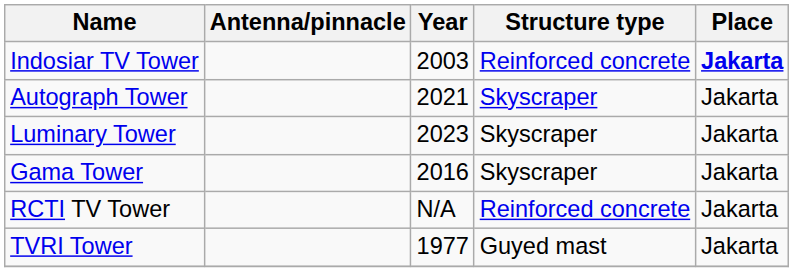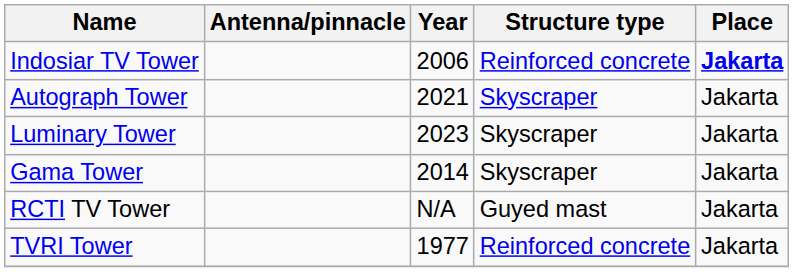 <table class="wikitable">
 <tr>
 <th>Name</th>
 <th>Antenna/pinnacle</th>
 <th>Year</th>
 <th>Structure type</th>
 <th>Place<br></th>
 </tr>
 <tr>
 <td><a href='#'>Indosiar TV Tower</a></td>
 <td></td>
-<td>2003</td>
+<td>2006</td>
 <td><a href='#'>Reinforced concrete</a></td>
 <td><strong><a href='#'>Jakarta</a></strong></td>
 </tr>
 <tr>
 <td><a href='#'>Autograph Tower</a></td>
 <td></td>
 <td>2021</td>
 <td><a href='#'>Skyscraper</a></td>
 <td>Jakarta</td>
 </tr>
 <tr>
 <td><a href='#'>Luminary Tower</a></td>
 <td></td>
 <td>2023</td>
 <td>Skyscraper</td>
 <td>Jakarta</td>
 </tr>
 <tr>
 <td><a href='#'>Gama Tower</a></td>
 <td></td>
-<td>2016</td>
+<td>2014</td>
 <td>Skyscraper</td>
 <td>Jakarta</td>
 </tr>
 <tr>
 <td><a href='#'>RCTI</a> TV Tower</td>
 <td></td>
 <td>N/A</td>
-<td><a href='#'>Reinforced concrete</a></td>
+<td>Guyed mast</td>
 <td>Jakarta</td>
 </tr>
 <tr>
 <td><a href='#'>TVRI Tower</a></td>
 <td></td>
 <td>1977</td>
-<td>Guyed mast</td>
+<td><a href='#'>Reinforced concrete</a></td>
 <td>Jakarta</td>
 </tr>
 <tr>
 </tr>
 </table>
